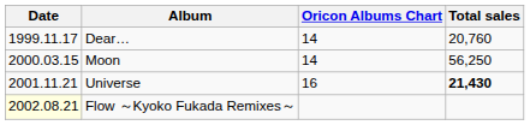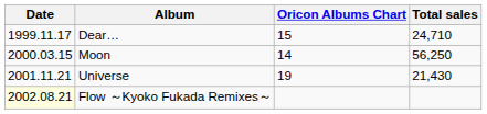 <table class="wikitable">
 <tr>
 <th>Date</th>
 <th>Album</th>
 <th><a href='#'>Oricon Albums Chart</a></th>
 <th>Total sales</th>
 </tr>
 <tr>
 <td>1999.11.17</td>
 <td>Dear…</td>
-<td>14</td>
-<td>20,760</td>
+<td>15</td>
+<td>24,710</td>
 </tr>
 <tr>
 <td>2000.03.15</td>
 <td>Moon</td>
 <td>14</td>
 <td>56,250</td>
 </tr>
 <tr>
 <td>2001.11.21</td>
 <td>Universe</td>
-<td>16</td>
-<td><strong>21,430</strong></td>
+<td>19</td>
+<td>21,430</td>
 </tr>
 <tr>
 <td style="background: lightyellow;">2002.08.21</td>
 <td>Flow ～Kyoko Fukada Remixes～</td>
 <td></td>
 <td></td>
 </tr>
 </table>
